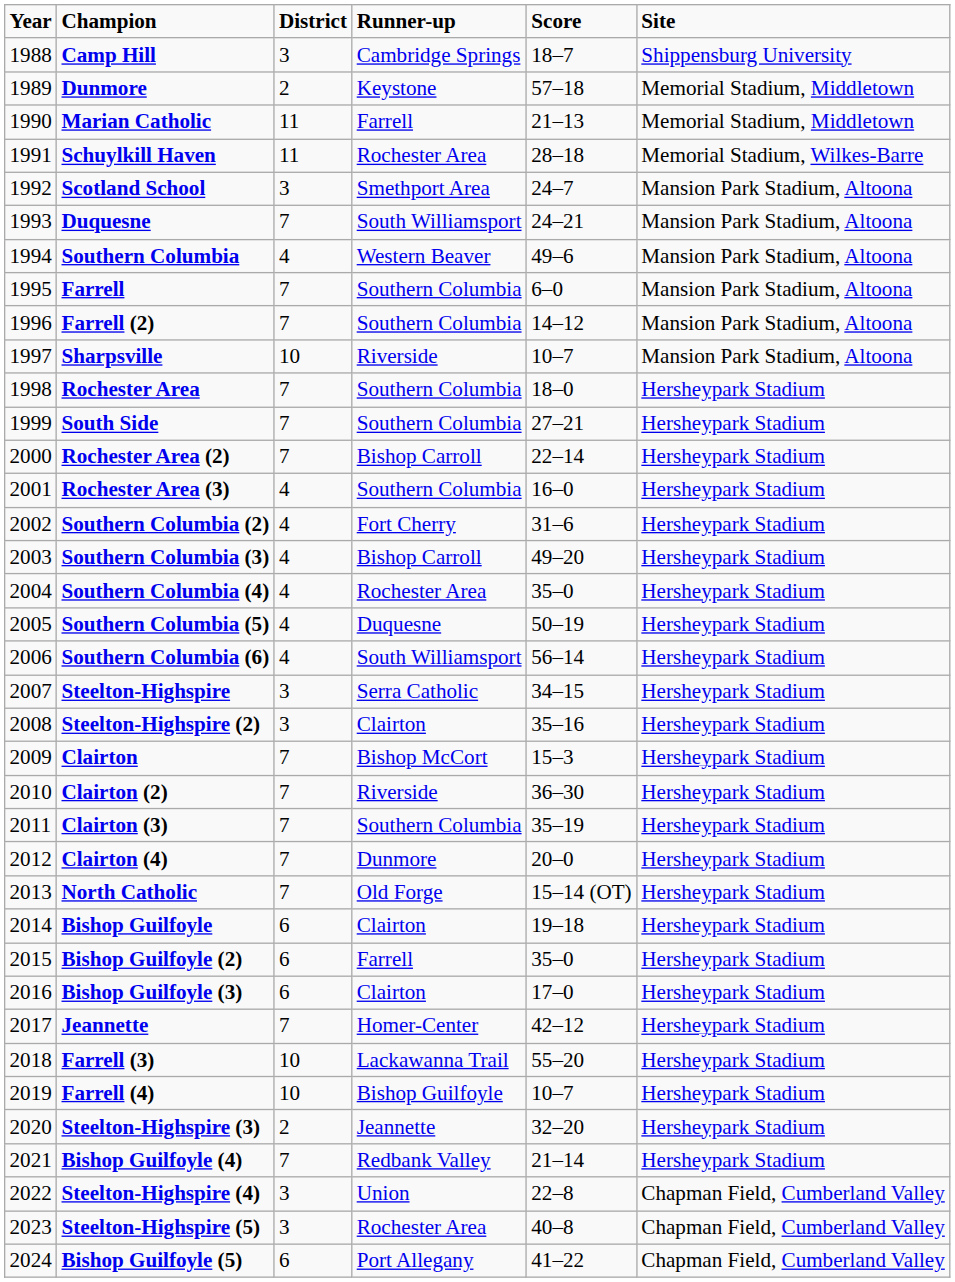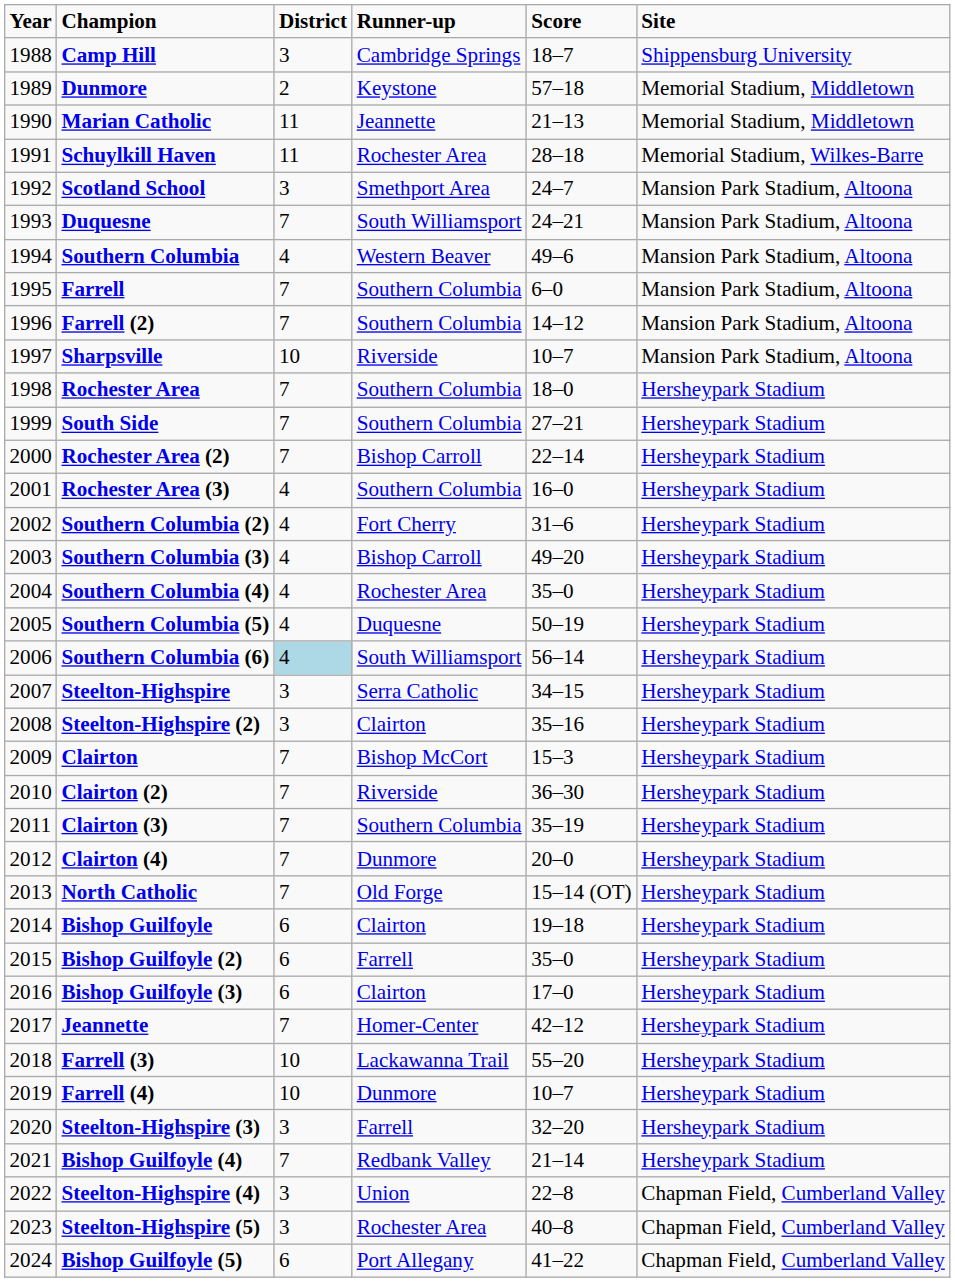 <table class="wikitable sortable">
 <tr>
 <td><strong>Year</strong></td>
 <td><strong>Champion</strong></td>
 <td><strong>District</strong></td>
 <td><strong>Runner-up</strong></td>
 <td><strong>Score</strong></td>
 <td><strong>Site</strong></td>
 </tr>
 <tr>
 <td>1988</td>
 <td><a href='#'><strong>Camp Hill</strong></a></td>
 <td>3</td>
 <td><a href='#'>Cambridge Springs</a></td>
 <td>18–7</td>
 <td><a href='#'>Shippensburg University</a></td>
 </tr>
 <tr>
 <td>1989</td>
 <td><a href='#'><strong>Dunmore</strong></a></td>
 <td>2</td>
 <td><a href='#'>Keystone</a></td>
 <td>57–18</td>
 <td>Memorial Stadium, <a href='#'>Middletown</a></td>
 </tr>
 <tr>
 <td>1990</td>
 <td><a href='#'><strong>Marian Catholic</strong></a></td>
 <td>11</td>
-<td><a href='#'>Farrell</a></td>
+<td><a href='#'>Jeannette</a></td>
 <td>21–13</td>
 <td>Memorial Stadium, <a href='#'>Middletown</a></td>
 </tr>
 <tr>
 <td>1991</td>
 <td><strong><a href='#'>Schuylkill Haven</a></strong></td>
 <td>11</td>
 <td><a href='#'>Rochester Area</a></td>
 <td>28–18</td>
 <td>Memorial Stadium, <a href='#'>Wilkes-Barre</a></td>
 </tr>
 <tr>
 <td>1992</td>
 <td><a href='#'><strong>Scotland School</strong></a></td>
 <td>3</td>
 <td><a href='#'>Smethport Area</a></td>
 <td>24–7</td>
 <td>Mansion Park Stadium, <a href='#'>Altoona</a></td>
 </tr>
 <tr>
 <td>1993</td>
 <td><a href='#'><strong>Duquesne</strong></a></td>
 <td>7</td>
 <td><a href='#'>South Williamsport</a></td>
 <td>24–21</td>
 <td>Mansion Park Stadium, <a href='#'>Altoona</a></td>
 </tr>
 <tr>
 <td>1994</td>
 <td><a href='#'><strong>Southern Columbia</strong></a></td>
 <td>4</td>
 <td><a href='#'>Western Beaver</a></td>
 <td>49–6</td>
 <td>Mansion Park Stadium, <a href='#'>Altoona</a></td>
 </tr>
 <tr>
 <td>1995</td>
 <td><a href='#'><strong>Farrell</strong></a></td>
 <td>7</td>
 <td><a href='#'>Southern Columbia</a></td>
 <td>6–0</td>
 <td>Mansion Park Stadium, <a href='#'>Altoona</a></td>
 </tr>
 <tr>
 <td>1996</td>
 <td><a href='#'><strong>Farrell</strong></a> <strong>(2)</strong></td>
 <td>7</td>
 <td><a href='#'>Southern Columbia</a></td>
 <td>14–12</td>
 <td>Mansion Park Stadium, <a href='#'>Altoona</a></td>
 </tr>
 <tr>
 <td>1997</td>
 <td><a href='#'><strong>Sharpsville</strong></a></td>
 <td>10</td>
 <td><a href='#'>Riverside</a></td>
 <td>10–7</td>
 <td>Mansion Park Stadium, <a href='#'>Altoona</a></td>
 </tr>
 <tr>
 <td>1998</td>
 <td><a href='#'><strong>Rochester Area</strong></a></td>
 <td>7</td>
 <td><a href='#'>Southern Columbia</a></td>
 <td>18–0</td>
 <td><a href='#'>Hersheypark Stadium</a></td>
 </tr>
 <tr>
 <td>1999</td>
 <td><a href='#'><strong>South Side</strong></a></td>
 <td>7</td>
 <td><a href='#'>Southern Columbia</a></td>
 <td>27–21</td>
 <td><a href='#'>Hersheypark Stadium</a></td>
 </tr>
 <tr>
 <td>2000</td>
 <td><a href='#'><strong>Rochester Area</strong></a> <strong>(2)</strong></td>
 <td>7</td>
 <td><a href='#'>Bishop Carroll</a></td>
 <td>22–14</td>
 <td><a href='#'>Hersheypark Stadium</a></td>
 </tr>
 <tr>
 <td>2001</td>
 <td><a href='#'><strong>Rochester Area</strong></a> <strong>(3)</strong></td>
 <td>4</td>
 <td><a href='#'>Southern Columbia</a></td>
 <td>16–0</td>
 <td><a href='#'>Hersheypark Stadium</a></td>
 </tr>
 <tr>
 <td>2002</td>
 <td><a href='#'><strong>Southern Columbia</strong></a> <strong>(2)</strong></td>
 <td>4</td>
 <td><a href='#'>Fort Cherry</a></td>
 <td>31–6</td>
 <td><a href='#'>Hersheypark Stadium</a></td>
 </tr>
 <tr>
 <td>2003</td>
 <td><a href='#'><strong>Southern Columbia</strong></a> <strong>(3)</strong></td>
 <td>4</td>
 <td><a href='#'>Bishop Carroll</a></td>
 <td>49–20</td>
 <td><a href='#'>Hersheypark Stadium</a></td>
 </tr>
 <tr>
 <td>2004</td>
 <td><a href='#'><strong>Southern Columbia</strong></a> <strong>(4)</strong></td>
 <td>4</td>
 <td><a href='#'>Rochester Area</a></td>
 <td>35–0</td>
 <td><a href='#'>Hersheypark Stadium</a></td>
 </tr>
 <tr>
 <td>2005</td>
 <td><a href='#'><strong>Southern Columbia</strong></a> <strong>(5)</strong></td>
 <td>4</td>
 <td><a href='#'>Duquesne</a></td>
 <td>50–19</td>
 <td><a href='#'>Hersheypark Stadium</a></td>
 </tr>
 <tr>
 <td>2006</td>
 <td><a href='#'><strong>Southern Columbia</strong></a> <strong>(6)</strong></td>
-<td>4</td>
+<td style="background: lightblue;">4</td>
 <td><a href='#'>South Williamsport</a></td>
 <td>56–14</td>
 <td><a href='#'>Hersheypark Stadium</a></td>
 </tr>
 <tr>
 <td>2007</td>
 <td><a href='#'><strong>Steelton-Highspire</strong></a></td>
 <td>3</td>
 <td><a href='#'>Serra Catholic</a></td>
 <td>34–15</td>
 <td><a href='#'>Hersheypark Stadium</a></td>
 </tr>
 <tr>
 <td>2008</td>
 <td><a href='#'><strong>Steelton-Highspire</strong></a> <strong>(2)</strong></td>
 <td>3</td>
 <td><a href='#'>Clairton</a></td>
 <td>35–16</td>
 <td><a href='#'>Hersheypark Stadium</a></td>
 </tr>
 <tr>
 <td>2009</td>
 <td><a href='#'><strong>Clairton</strong></a></td>
 <td>7</td>
 <td><a href='#'>Bishop McCort</a></td>
 <td>15–3</td>
 <td><a href='#'>Hersheypark Stadium</a></td>
 </tr>
 <tr>
 <td>2010</td>
 <td><a href='#'><strong>Clairton</strong></a> <strong>(2)</strong></td>
 <td>7</td>
 <td><a href='#'>Riverside</a></td>
 <td>36–30</td>
 <td><a href='#'>Hersheypark Stadium</a></td>
 </tr>
 <tr>
 <td>2011</td>
 <td><a href='#'><strong>Clairton</strong></a> <strong>(3)</strong></td>
 <td>7</td>
 <td><a href='#'>Southern Columbia</a></td>
 <td>35–19</td>
 <td><a href='#'>Hersheypark Stadium</a></td>
 </tr>
 <tr>
 <td>2012</td>
 <td><a href='#'><strong>Clairton</strong></a> <strong>(4)</strong></td>
 <td>7</td>
 <td><a href='#'>Dunmore</a></td>
 <td>20–0</td>
 <td><a href='#'>Hersheypark Stadium</a></td>
 </tr>
 <tr>
 <td>2013</td>
 <td><a href='#'><strong>North Catholic</strong></a></td>
 <td>7</td>
 <td><a href='#'>Old Forge</a></td>
 <td>15–14 (OT)</td>
 <td><a href='#'>Hersheypark Stadium</a></td>
 </tr>
 <tr>
 <td>2014</td>
 <td><a href='#'><strong>Bishop Guilfoyle</strong></a></td>
 <td>6</td>
 <td><a href='#'>Clairton</a></td>
 <td>19–18</td>
 <td><a href='#'>Hersheypark Stadium</a></td>
 </tr>
 <tr>
 <td>2015</td>
 <td><a href='#'><strong>Bishop Guilfoyle</strong></a> <strong>(2)</strong></td>
 <td>6</td>
 <td><a href='#'>Farrell</a></td>
 <td>35–0</td>
 <td><a href='#'>Hersheypark Stadium</a></td>
 </tr>
 <tr>
 <td>2016</td>
 <td><a href='#'><strong>Bishop Guilfoyle</strong></a> <strong>(3)</strong></td>
 <td>6</td>
 <td><a href='#'>Clairton</a></td>
 <td>17–0</td>
 <td><a href='#'>Hersheypark Stadium</a></td>
 </tr>
 <tr>
 <td>2017</td>
 <td><a href='#'><strong>Jeannette</strong></a></td>
 <td>7</td>
 <td><a href='#'>Homer-Center</a></td>
 <td>42–12</td>
 <td><a href='#'>Hersheypark Stadium</a></td>
 </tr>
 <tr>
 <td>2018</td>
 <td><a href='#'><strong>Farrell</strong></a> <strong>(3)</strong></td>
 <td>10</td>
 <td><a href='#'>Lackawanna Trail</a></td>
 <td>55–20</td>
 <td><a href='#'>Hersheypark Stadium</a></td>
 </tr>
 <tr>
 <td>2019</td>
 <td><a href='#'><strong>Farrell</strong></a> <strong>(4)</strong></td>
 <td>10</td>
-<td><a href='#'>Bishop Guilfoyle</a></td>
+<td><a href='#'>Dunmore</a></td>
 <td>10–7</td>
 <td><a href='#'>Hersheypark Stadium</a></td>
 </tr>
 <tr>
 <td>2020</td>
 <td><a href='#'><strong>Steelton-Highspire</strong></a> <strong>(3)</strong></td>
-<td>2</td>
-<td><a href='#'>Jeannette</a></td>
+<td>3</td>
+<td><a href='#'>Farrell</a></td>
 <td>32–20</td>
 <td><a href='#'>Hersheypark Stadium</a></td>
 </tr>
 <tr>
 <td>2021</td>
 <td><a href='#'><strong>Bishop Guilfoyle</strong></a> <strong>(4)</strong></td>
 <td>7</td>
 <td><a href='#'>Redbank Valley</a></td>
 <td>21–14</td>
 <td><a href='#'>Hersheypark Stadium</a></td>
 </tr>
 <tr>
 <td>2022</td>
 <td><a href='#'><strong>Steelton-Highspire</strong></a> <strong>(4)</strong></td>
 <td>3</td>
 <td><a href='#'>Union</a></td>
 <td>22–8</td>
 <td>Chapman Field, <a href='#'>Cumberland Valley</a></td>
 </tr>
 <tr>
 <td>2023</td>
 <td><a href='#'><strong>Steelton-Highspire</strong></a> <strong>(5)</strong></td>
 <td>3</td>
 <td><a href='#'>Rochester Area</a></td>
 <td>40–8</td>
 <td>Chapman Field, <a href='#'>Cumberland Valley</a></td>
 </tr>
 <tr>
 <td>2024</td>
 <td><a href='#'><strong>Bishop Guilfoyle</strong></a> <strong>(5)</strong></td>
 <td>6</td>
 <td><a href='#'>Port Allegany</a></td>
 <td>41–22</td>
 <td>Chapman Field, <a href='#'>Cumberland Valley</a></td>
 </tr>
 </table>
